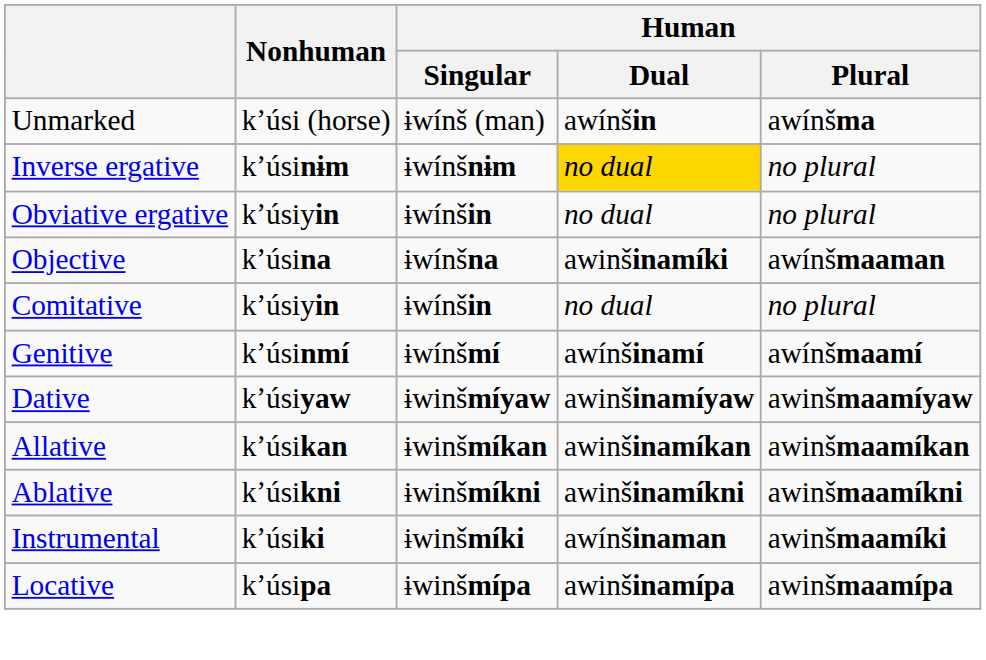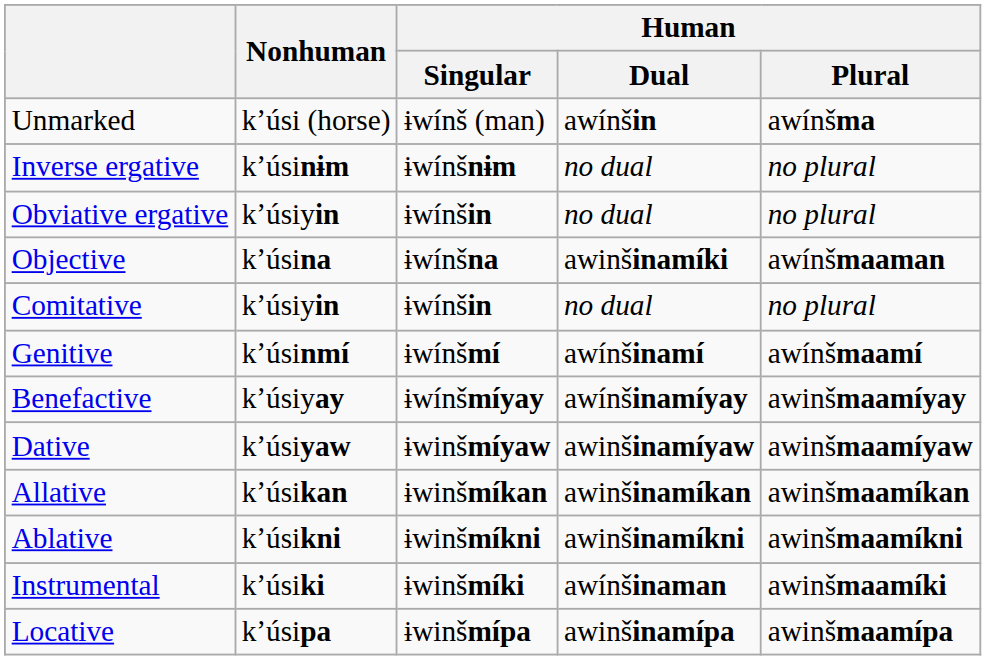 <table class="wikitable">
 <tr>
 <th rowspan=2></th>
 <th rowspan=2>Nonhuman</th>
 <th colspan=3>Human</th>
 </tr>
 <tr>
 <th>Singular</th>
 <th>Dual</th>
 <th>Plural</th>
 </tr>
 <tr>
 <td>Unmarked</td>
 <td>kʼúsi (horse)</td>
 <td>ɨwínš (man)</td>
 <td>awínš<strong>in</strong></td>
 <td>awínš<strong>ma</strong></td>
 </tr>
 <tr>
 <td><a href='#'>Inverse ergative</a></td>
 <td>kʼúsi<strong>nɨm</strong></td>
 <td>ɨwínš<strong>nɨm</strong></td>
-<td style="background: gold;"><em>no dual</em></td>
+<td><em>no dual</em></td>
 <td><em>no plural</em></td>
 </tr>
 <tr>
 <td><a href='#'>Obviative ergative</a></td>
 <td>kʼúsiy<strong>in</strong></td>
 <td>ɨwínš<strong>in</strong></td>
 <td><em>no dual</em></td>
 <td><em>no plural</em></td>
 </tr>
 <tr>
 <td><a href='#'>Objective</a></td>
 <td>kʼúsi<strong>na</strong></td>
 <td>ɨwínš<strong>na</strong></td>
 <td>awinš<strong>inamíki</strong></td>
 <td>awínš<strong>maaman</strong></td>
 </tr>
 <tr>
 <td><a href='#'>Comitative</a></td>
 <td>kʼúsiy<strong>in</strong></td>
 <td>ɨwínš<strong>in</strong></td>
 <td><em>no dual</em></td>
 <td><em>no plural</em></td>
 </tr>
 <tr>
 <td><a href='#'>Genitive</a></td>
 <td>kʼúsi<strong>nmí</strong></td>
 <td>ɨwínš<strong>mí</strong></td>
 <td>awínš<strong>inamí</strong></td>
 <td>awínš<strong>maamí</strong></td>
+</tr>
+<tr>
+<td><a href='#'>Benefactive</a></td>
+<td>kʼúsiy<strong>ay</strong></td>
+<td>ɨwínš<strong>míyay</strong></td>
+<td>awínš<strong>inamíyay</strong></td>
+<td>awinš<strong>maamíyay</strong></td>
 </tr>
 <tr>
 <td><a href='#'>Dative</a></td>
 <td>kʼúsi<strong>yaw</strong></td>
 <td>ɨwinš<strong>míyaw</strong></td>
 <td>awinš<strong>inamíyaw</strong></td>
 <td>awinš<strong>maamíyaw</strong></td>
 </tr>
 <tr>
 <td><a href='#'>Allative</a></td>
 <td>kʼúsi<strong>kan</strong></td>
 <td>ɨwinš<strong>míkan</strong></td>
 <td>awinš<strong>inamíkan</strong></td>
 <td>awinš<strong>maamíkan</strong></td>
 </tr>
 <tr>
 <td><a href='#'>Ablative</a></td>
 <td>kʼúsi<strong>kni</strong></td>
 <td>ɨwinš<strong>míkni</strong></td>
 <td>awinš<strong>inamíkni</strong></td>
 <td>awinš<strong>maamíkni</strong></td>
 </tr>
 <tr>
 <td><a href='#'>Instrumental</a></td>
 <td>kʼúsi<strong>ki</strong></td>
 <td>ɨwinš<strong>míki</strong></td>
 <td>awínš<strong>inaman</strong></td>
 <td>awinš<strong>maamíki</strong></td>
 </tr>
 <tr>
 <td><a href='#'>Locative</a></td>
 <td>kʼúsi<strong>pa</strong></td>
 <td>ɨwinš<strong>mípa</strong></td>
 <td>awinš<strong>inamípa</strong></td>
 <td>awinš<strong>maamípa</strong></td>
 </tr>
 </table>
